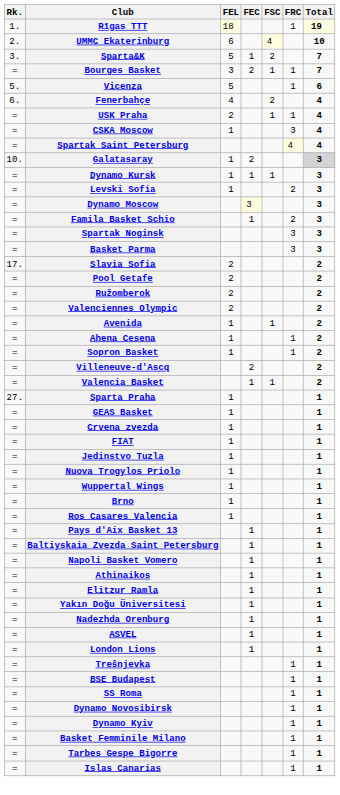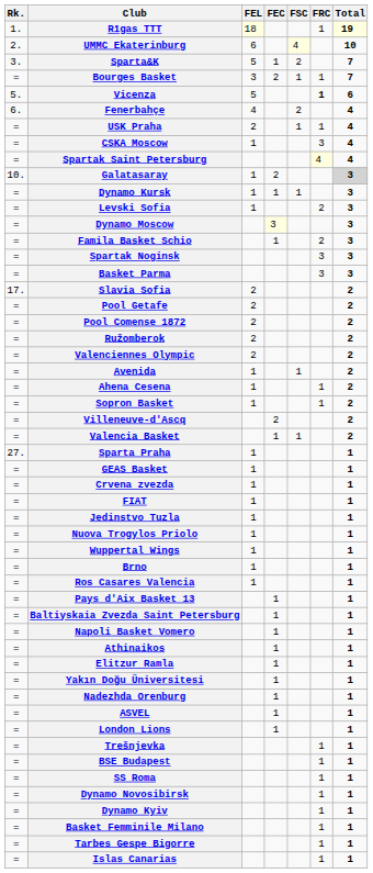 <table class="sortable plainrowheaders wikitable">
 <tr>
 <th scope="col">Rk.</th>
 <th scope="col">Club</th>
 <th scope="col">FEL</th>
 <th scope="col">FEC</th>
 <th scope="col">FSC</th>
 <th scope="col">FRC</th>
 <th scope="col">Total</th>
 </tr>
 <tr>
 <td align=center>1.</td>
 <th scope="row" align="left">  <a href='#'>Rīgas TTT</a></th>
 <td style="text-align:center; background:#ffffe0;">18 </td>
 <td align=center></td>
 <td align=center></td>
 <td align=center>1</td>
 <td style="text-align:center; background:#ffffe0;"><strong>19</strong> </td>
 </tr>
 <tr>
 <td align=center>2.</td>
 <th scope="row" align="left"> <a href='#'>UMMC Ekaterinburg</a></th>
 <td align=center>6</td>
 <td align=center></td>
 <td style="text-align:center; background:#ffffe0;">4 </td>
 <td align=center></td>
 <td align=center><strong>10</strong></td>
 </tr>
 <tr>
 <td align=center>3.</td>
 <th scope="row" align="left"> <a href='#'>Sparta&K</a></th>
 <td align=center>5</td>
 <td align=center>1</td>
 <td align=center>2</td>
 <td align=center></td>
 <td align=center><strong>7</strong></td>
 </tr>
 <tr>
 <td align=center>=</td>
 <th scope="row" align="left"> <a href='#'>Bourges Basket</a></th>
 <td align=center>3</td>
 <td align=center>2</td>
 <td align=center>1</td>
 <td align=center>1</td>
 <td align=center><strong>7 </strong></td>
 </tr>
 <tr>
 <td align=center>5.</td>
 <th scope="row" align="left"> <a href='#'>Vicenza</a></th>
 <td align=center>5</td>
 <td align=center></td>
 <td align=center></td>
-<td align=center>1</td>
+<td align=center><strong>1</strong></td>
 <td align=center><strong>6</strong></td>
 </tr>
 <tr>
 <td align=center>6.</td>
 <th scope="row" align="left"> <a href='#'>Fenerbahçe</a></th>
 <td align=center>4</td>
 <td align=center></td>
 <td align=center>2</td>
 <td align=center></td>
 <td align=center><strong>4</strong></td>
 </tr>
 <tr>
 <td align=center>=</td>
 <th scope="row" align="left">  <a href='#'>USK Praha</a></th>
 <td align=center>2</td>
 <td align=center></td>
 <td align=center>1</td>
 <td align=center>1</td>
 <td align=center><strong>4</strong></td>
 </tr>
 <tr>
 <td align=center>=</td>
 <th scope="row" align="left">  <a href='#'>CSKA Moscow</a></th>
 <td align=center>1</td>
 <td align=center></td>
 <td align=center></td>
 <td align=center>3</td>
 <td align=center><strong>4</strong></td>
 </tr>
 <tr>
 <td align=center>=</td>
 <th scope="row" align="left">  <a href='#'>Spartak Saint Petersburg</a></th>
 <td align=center></td>
 <td align=center></td>
 <td align=center></td>
 <td style="text-align:center; background:#ffffe0;">4 </td>
 <td align=center><strong>4</strong></td>
 </tr>
 <tr>
 <td align=center>10.</td>
 <th scope="row" align="left"> <a href='#'>Galatasaray</a></th>
 <td align=center>1</td>
 <td align=center>2</td>
 <td align=center></td>
 <td align=center></td>
 <td align=center style="background: lightgrey;"><strong>3 </strong></td>
 </tr>
 <tr>
 <td align=center>=</td>
 <th scope="row" align="left"> <a href='#'>Dynamo Kursk</a></th>
 <td align=center>1</td>
 <td align=center>1</td>
 <td align=center>1</td>
 <td align=center></td>
 <td align=center><strong>3</strong></td>
 </tr>
 <tr>
 <td align=center>=</td>
 <th scope="row" align="left"> <a href='#'>Levski Sofia</a></th>
 <td align=center>1</td>
 <td align=center></td>
 <td align=center></td>
 <td align=center>2</td>
 <td align=center><strong>3</strong></td>
 </tr>
 <tr>
 <td align=center>=</td>
 <th scope="row" align="left"> <a href='#'>Dynamo Moscow</a></th>
 <td align=center></td>
 <td style="text-align:center; background:#ffffe0;">3 </td>
 <td align=center></td>
 <td align=center></td>
 <td align=center><strong>3 </strong></td>
 </tr>
 <tr>
 <td align=center>=</td>
 <th scope="row" align="left"> <a href='#'>Famila Basket Schio</a></th>
 <td align=center></td>
 <td align=center>1</td>
 <td align=center></td>
 <td align=center>2</td>
 <td align=center><strong>3</strong></td>
 </tr>
 <tr>
 <td align=center>=</td>
 <th scope="row" align="left">  <a href='#'>Spartak Noginsk</a></th>
 <td align=center></td>
 <td align=center></td>
 <td align=center></td>
 <td align=center>3</td>
 <td align=center><strong> 3</strong></td>
 </tr>
 <tr>
 <td align=center>=</td>
 <th scope="row" align="left"> <a href='#'>Basket Parma</a></th>
 <td align=center></td>
 <td align=center></td>
 <td align=center></td>
 <td align=center>3</td>
 <td align=center><strong>3</strong></td>
 </tr>
 <tr>
 <td align=center>17.</td>
 <th scope="row" align="left"> <a href='#'>Slavia Sofia</a></th>
 <td align=center>2</td>
 <td align=center></td>
 <td align=center></td>
 <td align=center></td>
 <td align=center><strong>2</strong></td>
 </tr>
 <tr>
 <td align=center>=</td>
 <th scope="row" align="left"> <a href='#'>Pool Getafe</a></th>
+<td align=center>2</td>
+<td align=center></td>
+<td align=center></td>
+<td align=center></td>
+<td align=center><strong>2</strong></td>
+</tr>
+<tr>
+<td align=center>=</td>
+<th scope="row" align="left"> <a href='#'>Pool Comense 1872</a></th>
 <td align=center>2</td>
 <td align=center></td>
 <td align=center></td>
 <td align=center></td>
 <td align=center><strong>2</strong></td>
 </tr>
 <tr>
 <td align=center>=</td>
 <th scope="row" align="left"> <a href='#'>Ružomberok</a></th>
 <td align=center>2</td>
 <td align=center></td>
 <td align=center></td>
 <td align=center></td>
 <td align=center><strong>2</strong></td>
 </tr>
 <tr>
 <td align=center>=</td>
 <th scope="row" align="left"> <a href='#'>Valenciennes Olympic</a></th>
 <td align=center>2</td>
 <td align=center></td>
 <td align=center></td>
 <td align=center></td>
 <td align=center><strong>2</strong></td>
 </tr>
 <tr>
 <td align=center>=</td>
 <th scope="row" align="left"> <a href='#'>Avenida</a></th>
 <td align=center>1</td>
 <td align=center></td>
 <td align=center>1</td>
 <td align=center></td>
 <td align=center><strong>2</strong></td>
 </tr>
 <tr>
 <td align=center>=</td>
 <th scope="row" align="left"> <a href='#'>Ahena Cesena</a></th>
 <td align=center>1</td>
 <td align=center></td>
 <td align=center></td>
 <td align=center>1</td>
 <td align=center><strong>2</strong></td>
 </tr>
 <tr>
 <td align=center>=</td>
 <th scope="row" align="left"> <a href='#'>Sopron Basket</a></th>
 <td align=center>1</td>
 <td align=center></td>
 <td align=center></td>
 <td align=center>1</td>
 <td align=center><strong> 2</strong></td>
 </tr>
 <tr>
 <td align=center>=</td>
 <th scope="row" align="left"> <a href='#'>Villeneuve-d'Ascq</a></th>
 <td align=center></td>
 <td align=center>2</td>
 <td align=center></td>
 <td align=center></td>
 <td align=center><strong>2</strong></td>
 </tr>
 <tr>
 <td align=center>=</td>
 <th scope="row" align="left"> <a href='#'>Valencia Basket</a></th>
 <td align=center></td>
 <td align=center>1</td>
 <td align=center>1</td>
 <td align=center></td>
 <td align=center><strong>2</strong></td>
 </tr>
 <tr>
 <td align=center>27.</td>
 <th scope="row" align="left">  <a href='#'>Sparta Praha</a></th>
 <td align=center>1</td>
 <td align=center></td>
 <td align=center></td>
 <td align=center></td>
 <td align=center><strong>1</strong></td>
 </tr>
 <tr>
 <td align=center>=</td>
 <th scope="row" align="left"> <a href='#'>GEAS Basket</a></th>
 <td align=center>1</td>
 <td align=center></td>
 <td align=center></td>
 <td align=center></td>
 <td align=center><strong>1</strong></td>
 </tr>
 <tr>
 <td align=center>=</td>
 <th scope="row" align="left">  <a href='#'>Crvena zvezda</a></th>
 <td align=center>1</td>
 <td align=center></td>
 <td align=center></td>
 <td align=center></td>
 <td align=center><strong>1</strong></td>
 </tr>
 <tr>
 <td align=center>=</td>
 <th scope="row" align="left"> <a href='#'>FIAT</a></th>
 <td align=center>1</td>
 <td align=center></td>
 <td align=center></td>
 <td align=center></td>
 <td align=center><strong>1</strong></td>
 </tr>
 <tr>
 <td align=center>=</td>
 <th scope="row" align="left">  <a href='#'>Jedinstvo Tuzla</a></th>
 <td align=center>1</td>
 <td align=center></td>
 <td align=center></td>
 <td align=center></td>
 <td align=center><strong>1</strong></td>
 </tr>
 <tr>
 <td align=center>=</td>
 <th scope="row" align="left"> <a href='#'>Nuova Trogylos Priolo</a></th>
 <td align=center>1</td>
 <td align=center></td>
 <td align=center></td>
 <td align=center></td>
 <td align=center><strong>1</strong></td>
 </tr>
 <tr>
 <td align=center>=</td>
 <th scope="row" align="left"> <a href='#'>Wuppertal Wings</a></th>
 <td align=center>1</td>
 <td align=center></td>
 <td align=center></td>
 <td align=center></td>
 <td align=center><strong>1</strong></td>
 </tr>
 <tr>
 <td align=center>=</td>
 <th scope="row" align="left"> <a href='#'>Brno</a></th>
 <td align=center>1</td>
 <td align=center></td>
 <td align=center></td>
 <td align=center></td>
 <td align=center><strong>1</strong></td>
 </tr>
 <tr>
 <td align=center>=</td>
 <th scope="row" align="left"> <a href='#'>Ros Casares Valencia</a></th>
 <td align=center>1</td>
 <td align=center></td>
 <td align=center></td>
 <td align=center></td>
 <td align=center><strong>1</strong></td>
 </tr>
 <tr>
 <td align=center>=</td>
 <th scope="row" align="left"> <a href='#'>Pays d'Aix Basket 13</a></th>
 <td align=center></td>
 <td align=center>1</td>
 <td align=center></td>
 <td align=center></td>
 <td align=center><strong>1</strong></td>
 </tr>
 <tr>
 <td align=center>=</td>
 <th scope="row" align="left"> <a href='#'>Baltiyskaia Zvezda Saint Petersburg</a></th>
 <td align=center></td>
 <td align=center>1</td>
 <td align=center></td>
 <td align=center></td>
 <td align=center><strong>1</strong></td>
 </tr>
 <tr>
 <td align=center>=</td>
 <th scope="row" align="left"> <a href='#'>Napoli Basket Vomero</a></th>
 <td align=center></td>
 <td align=center>1</td>
 <td align=center></td>
 <td align=center></td>
 <td align=center><strong>1</strong></td>
 </tr>
 <tr>
 <td align=center>=</td>
 <th scope="row" align="left"> <a href='#'>Athinaikos</a></th>
 <td align=center></td>
 <td align=center>1</td>
 <td align=center></td>
 <td align=center></td>
 <td align=center><strong>1</strong></td>
 </tr>
 <tr>
 <td align=center>=</td>
 <th scope="row" align="left"> <a href='#'>Elitzur Ramla</a></th>
 <td align=center></td>
 <td align=center>1</td>
 <td align=center></td>
 <td align=center></td>
 <td align=center><strong>1</strong></td>
 </tr>
 <tr>
 <td align=center>=</td>
 <th scope="row" align="left"> <a href='#'>Yakın Doğu Üniversitesi</a></th>
 <td align=center></td>
 <td align=center>1</td>
 <td align=center></td>
 <td align=center></td>
 <td align=center><strong>1</strong></td>
 </tr>
 <tr>
 <td align=center>=</td>
 <th scope="row" align="left"> <a href='#'>Nadezhda Orenburg</a></th>
 <td align=center></td>
 <td align=center>1</td>
 <td align=center></td>
 <td align=center></td>
 <td align=center><strong>1</strong></td>
 </tr>
 <tr>
 <td align=center>=</td>
 <th scope="row" align="left"> <a href='#'>ASVEL</a></th>
 <td align=center></td>
 <td align=center>1</td>
 <td align=center></td>
 <td align=center></td>
 <td align=center><strong>1</strong></td>
 </tr>
 <tr>
 <td align=center>=</td>
 <th scope="row" align="left"> <a href='#'>London Lions</a></th>
 <td align=center></td>
 <td align=center>1</td>
 <td align=center></td>
 <td align=center></td>
 <td align=center><strong>1</strong></td>
 </tr>
 <tr>
 <td align=center>=</td>
 <th scope="row" align="left">  <a href='#'>Trešnjevka</a></th>
 <td align=center></td>
 <td align=center></td>
 <td align=center></td>
 <td align=center>1</td>
 <td align=center><strong>1 </strong></td>
 </tr>
 <tr>
 <td align=center>=</td>
 <th scope="row" align="left"> <a href='#'>BSE Budapest</a></th>
 <td align=center></td>
 <td align=center></td>
 <td align=center></td>
 <td align=center>1</td>
 <td align=center><strong>1 </strong></td>
 </tr>
 <tr>
 <td align=center>=</td>
 <th scope="row" align="left"> <a href='#'>SS Roma</a></th>
 <td align=center></td>
 <td align=center></td>
 <td align=center></td>
 <td align=center>1</td>
 <td align=center><strong>1 </strong></td>
 </tr>
 <tr>
 <td align=center>=</td>
 <th scope="row" align="left">  <a href='#'>Dynamo Novosibirsk</a></th>
 <td align=center></td>
 <td align=center></td>
 <td align=center></td>
 <td align=center>1</td>
 <td align=center><strong> 1</strong></td>
 </tr>
 <tr>
 <td align=center>=</td>
 <th scope="row" align="left">  <a href='#'>Dynamo Kyiv</a></th>
 <td align=center></td>
 <td align=center></td>
 <td align=center></td>
 <td align=center>1</td>
 <td align=center><strong> 1</strong></td>
 </tr>
 <tr>
 <td align=center>=</td>
 <th scope="row" align="left"> <a href='#'>Basket Femminile Milano</a></th>
 <td align=center></td>
 <td align=center></td>
 <td align=center></td>
 <td align=center>1</td>
 <td align=center><strong> 1</strong></td>
 </tr>
 <tr>
 <td align=center>=</td>
 <th scope="row" align="left"> <a href='#'>Tarbes Gespe Bigorre</a></th>
 <td align=center></td>
 <td align=center></td>
 <td align=center></td>
 <td align=center>1</td>
 <td align=center><strong> 1</strong></td>
 </tr>
 <tr>
 <td align=center>=</td>
 <th scope="row" align="left"> <a href='#'>Islas Canarias</a></th>
 <td align=center></td>
 <td align=center></td>
 <td align=center></td>
 <td align=center>1</td>
 <td align=center><strong> 1</strong></td>
 </tr>
 </table>
